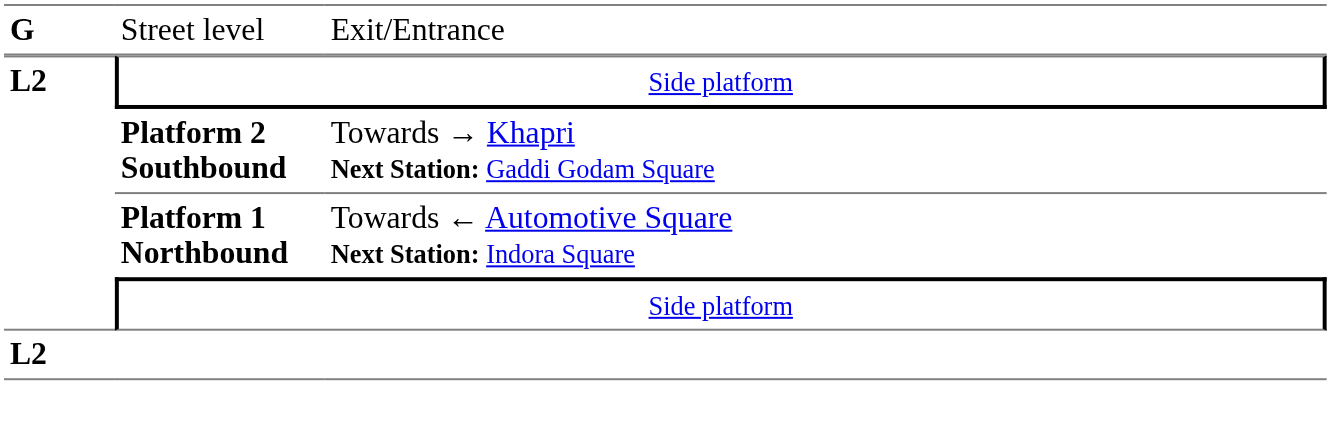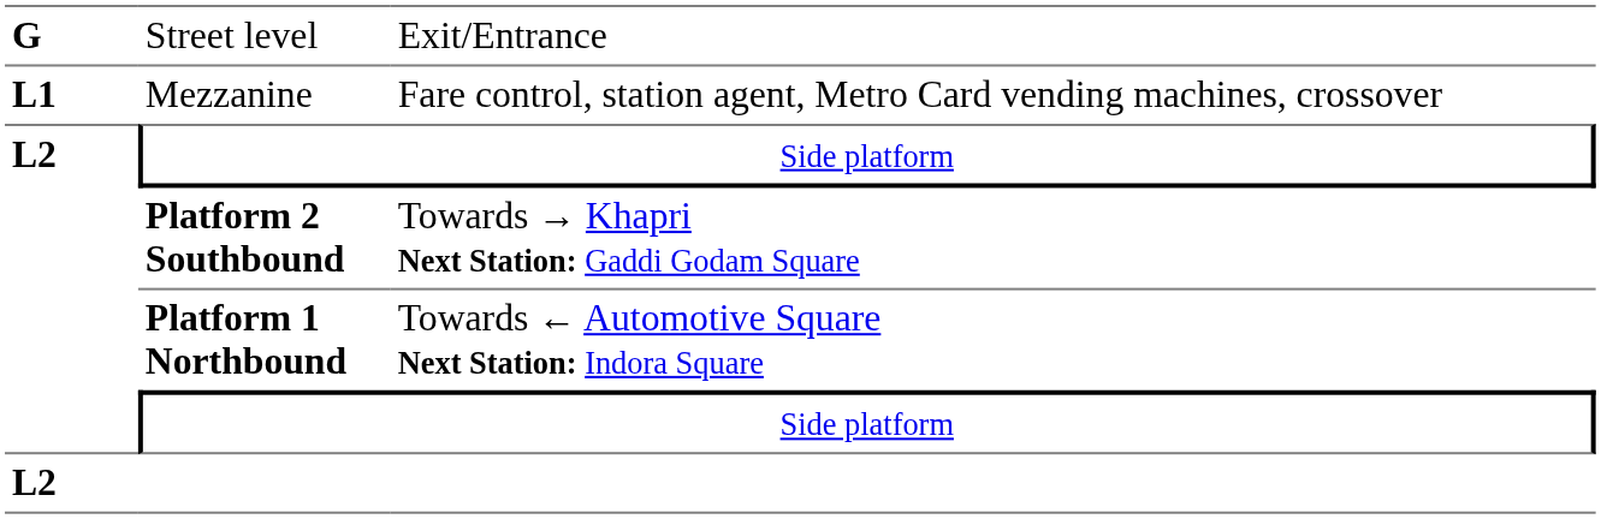 <table table border=0 cellspacing=0 cellpadding=3>
 <tr>
 <td style="border-bottom:solid 1px gray;border-top:solid 1px gray;" width=50 valign=top><strong>G</strong></td>
 <td style="border-top:solid 1px gray;border-bottom:solid 1px gray;" width=100 valign=top>Street level</td>
 <td style="border-top:solid 1px gray;border-bottom:solid 1px gray;" width=500 valign=top>Exit/Entrance</td>
+</tr>
+<tr>
+<td valign=top><strong>L1</strong></td>
+<td valign=top>Mezzanine</td>
+<td valign=top>Fare control, station agent, Metro Card vending machines, crossover<br></td>
 </tr>
 <tr>
 <td style="border-top:solid 1px gray;border-bottom:solid 1px gray;" width=50 rowspan=4 valign=top><strong>L2</strong></td>
 <td style="border-top:solid 1px gray;border-right:solid 2px black;border-left:solid 2px black;border-bottom:solid 2px black;text-align:center;" colspan=2><small><a href='#'>Side platform</a></small></td>
 </tr>
 <tr>
 <td style="border-bottom:solid 1px gray;" width=100><span><strong>Platform 2</strong><br><strong>Southbound</strong></span></td>
 <td style="border-bottom:solid 1px gray;" width=500>Towards → <a href='#'>Khapri</a><br><small><strong>Next Station:</strong> <a href='#'>Gaddi Godam Square</a></small></td>
 </tr>
 <tr>
 <td><span><strong>Platform 1</strong><br><strong>Northbound</strong></span></td>
 <td>Towards ← <a href='#'>Automotive Square</a><br><small><strong>Next Station:</strong> <a href='#'>Indora Square</a></small></td>
 </tr>
 <tr>
 <td style="border-top:solid 2px black;border-right:solid 2px black;border-left:solid 2px black;border-bottom:solid 1px gray;" colspan=2  align=center><small><a href='#'>Side platform</a></small></td>
 </tr>
 <tr>
 <td style="border-bottom:solid 1px gray;" width=50 rowspan=2 valign=top><strong>L2</strong></td>
 <td style="border-bottom:solid 1px gray;" width=100></td>
 <td style="border-bottom:solid 1px gray;" width=500></td>
 </tr>
 <tr>
 </tr>
 </table>
